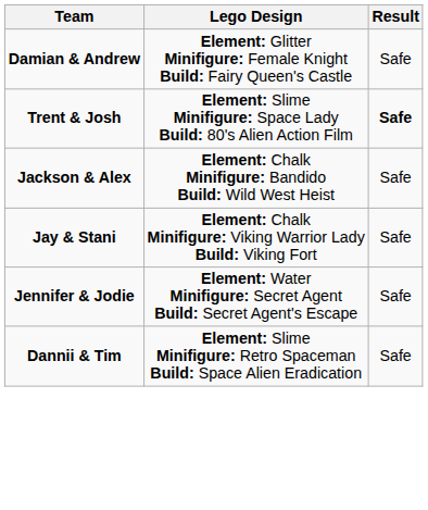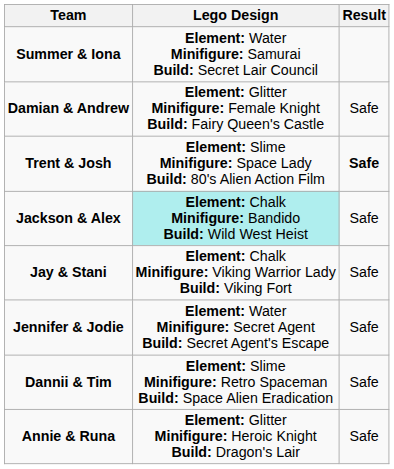 <table class="wikitable" style="text-align:center">
 <tr valign="top">
 <th>Team</th>
 <th>Lego Design</th>
 <th>Result</th>
+</tr>
+<tr>
+<td><strong>Summer & Iona</strong></td>
+<td><strong>Element:</strong> Water<br><strong>Minifigure:</strong> Samurai<br><strong>Build:</strong> Secret Lair Council</td>
+<td></td>
 </tr>
 <tr>
 <td><strong>Damian & Andrew</strong></td>
 <td><strong>Element:</strong> Glitter<br><strong>Minifigure:</strong> Female Knight<br><strong>Build:</strong> Fairy Queen's Castle</td>
 <td>Safe</td>
 </tr>
 <tr>
 <td><strong>Trent & Josh</strong></td>
 <td><strong>Element:</strong> Slime<br><strong>Minifigure:</strong> Space Lady<br><strong>Build:</strong> 80's Alien Action Film</td>
 <td><strong>Safe</strong></td>
 </tr>
 <tr>
 <td><strong>Jackson & Alex</strong></td>
-<td><strong>Element:</strong> Chalk<br><strong>Minifigure:</strong> Bandido<br><strong>Build:</strong> Wild West Heist</td>
+<td style="background: paleturquoise;"><strong>Element:</strong> Chalk<br><strong>Minifigure:</strong> Bandido<br><strong>Build:</strong> Wild West Heist</td>
 <td>Safe</td>
 </tr>
 <tr>
 <td><strong>Jay & Stani</strong></td>
 <td><strong>Element:</strong> Chalk<br><strong>Minifigure:</strong> Viking Warrior Lady<br><strong>Build:</strong> Viking Fort</td>
 <td>Safe</td>
 </tr>
 <tr>
 <td><strong>Jennifer & Jodie</strong></td>
 <td><strong>Element:</strong> Water<br><strong>Minifigure:</strong> Secret Agent<br><strong>Build:</strong> Secret Agent's Escape</td>
 <td>Safe</td>
 </tr>
 <tr>
 <td><strong>Dannii & Tim</strong></td>
 <td><strong>Element:</strong> Slime<br><strong>Minifigure:</strong> Retro Spaceman<br><strong>Build:</strong> Space Alien Eradication</td>
 <td>Safe</td>
 </tr>
+<tr>
+<td><strong>Annie & Runa</strong></td>
+<td><strong>Element:</strong> Glitter<br><strong>Minifigure:</strong> Heroic Knight<br><strong>Build:</strong> Dragon's Lair</td>
+<td>Safe</td>
+</tr>
 </table>
